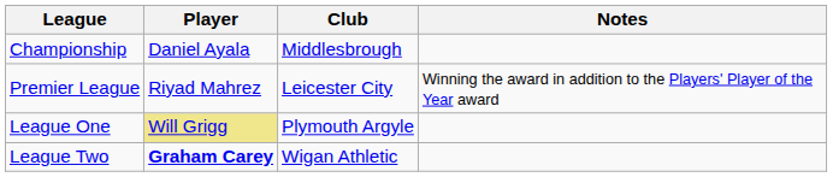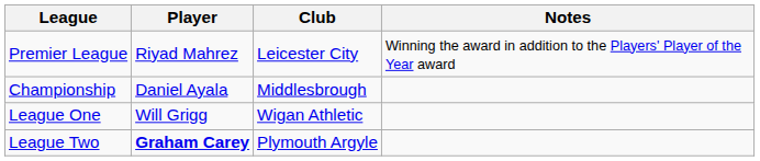 <table class="wikitable">
 <tr>
 <th>League</th>
 <th>Player</th>
 <th>Club</th>
 <th width="350px">Notes</th>
+</tr>
+<tr>
+<td><a href='#'>Premier League</a></td>
+<td> <a href='#'>Riyad Mahrez</a></td>
+<td><a href='#'>Leicester City</a></td>
+<td><small>Winning the award in addition to the <a href='#'>Players' Player of the Year</a> award</small></td>
 </tr>
 <tr s>
 <td><a href='#'>Championship</a></td>
 <td> <a href='#'>Daniel Ayala</a></td>
 <td><a href='#'>Middlesbrough</a></td>
 <td></td>
 </tr>
 <tr>
-<td><a href='#'>Premier League</a></td>
-<td> <a href='#'>Riyad Mahrez</a></td>
-<td><a href='#'>Leicester City</a></td>
-<td><small>Winning the award in addition to the <a href='#'>Players' Player of the Year</a> award</small></td>
-</tr>
-<tr>
 <td><a href='#'>League One</a></td>
-<td style="background: khaki;"> <a href='#'>Will Grigg</a></td>
-<td><a href='#'>Plymouth Argyle</a></td>
+<td> <a href='#'>Will Grigg</a></td>
+<td><a href='#'>Wigan Athletic</a></td>
 <td></td>
 </tr>
 <tr>
 <td><a href='#'>League Two</a></td>
 <td><strong> <a href='#'>Graham Carey</a></strong></td>
-<td><a href='#'>Wigan Athletic</a></td>
+<td><a href='#'>Plymouth Argyle</a></td>
 <td></td>
 </tr>
 </table>
